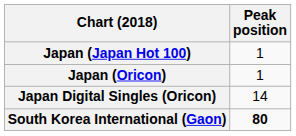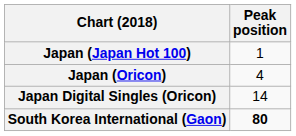 <table class="wikitable sortable plainrowheaders" style="text-align:center">
 <tr>
 <th scope="col">Chart (2018)</th>
 <th scope="col">Peak<br>position</th>
 </tr>
 <tr>
 <th scope="row">Japan (<a href='#'>Japan Hot 100</a>)</th>
 <td>1</td>
 </tr>
 <tr>
 <th scope="row">Japan (<a href='#'>Oricon</a>)</th>
-<td>1</td>
+<td>4</td>
 </tr>
 <tr>
 <th scope="row">Japan Digital Singles (Oricon)</th>
 <td>14</td>
 </tr>
 <tr>
 <th scope="row">South Korea International (<a href='#'>Gaon</a>)</th>
 <td><strong>80</strong></td>
 </tr>
 </table>
